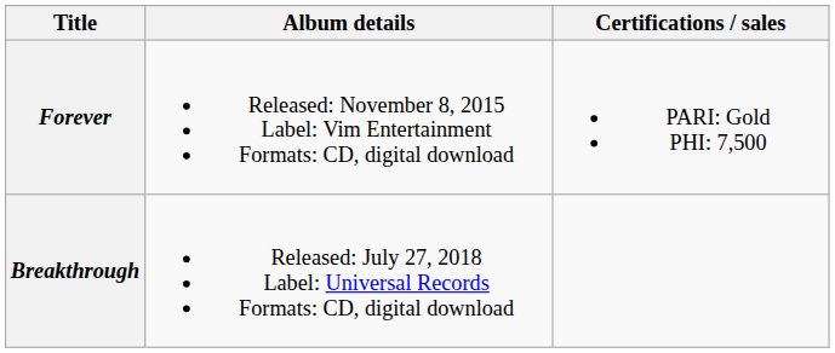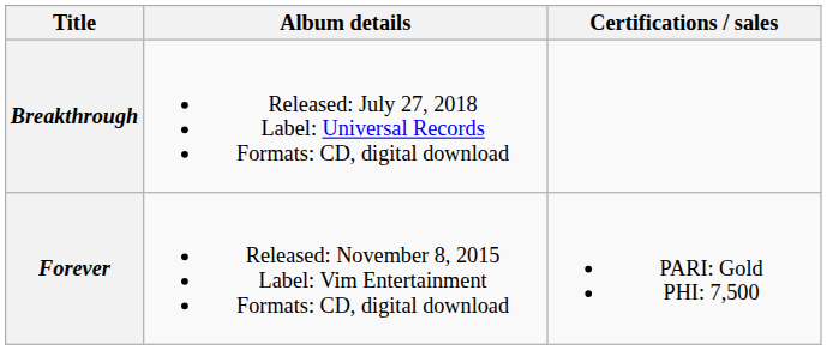 <table class="wikitable plainrowheaders" style="text-align:center;">
 <tr>
 <th>Title</th>
 <th style="width:18em;">Album details</th>
 <th style="width:12em;">Certifications / sales</th>
 </tr>
 <tr>
+<th scope="row"><em>Breakthrough</em></th>
+<td><br><ul><li>Released: July 27, 2018</li><li>Label: <a href='#'>Universal Records</a></li><li>Formats: CD, digital download</li></ul></td>
+<td></td>
+</tr>
+<tr>
 <th scope="row"><em>Forever</em></th>
 <td><br><ul><li>Released: November 8, 2015</li><li>Label: Vim Entertainment</li><li>Formats: CD, digital download</li></ul></td>
 <td><br><ul><li>PARI: Gold</li><li>PHI: 7,500</li></ul></td>
 </tr>
-<tr>
-<th scope="row"><em>Breakthrough</em></th>
-<td><br><ul><li>Released: July 27, 2018</li><li>Label: <a href='#'>Universal Records</a></li><li>Formats: CD, digital download</li></ul></td>
-<td></td>
-</tr>
 </table>
